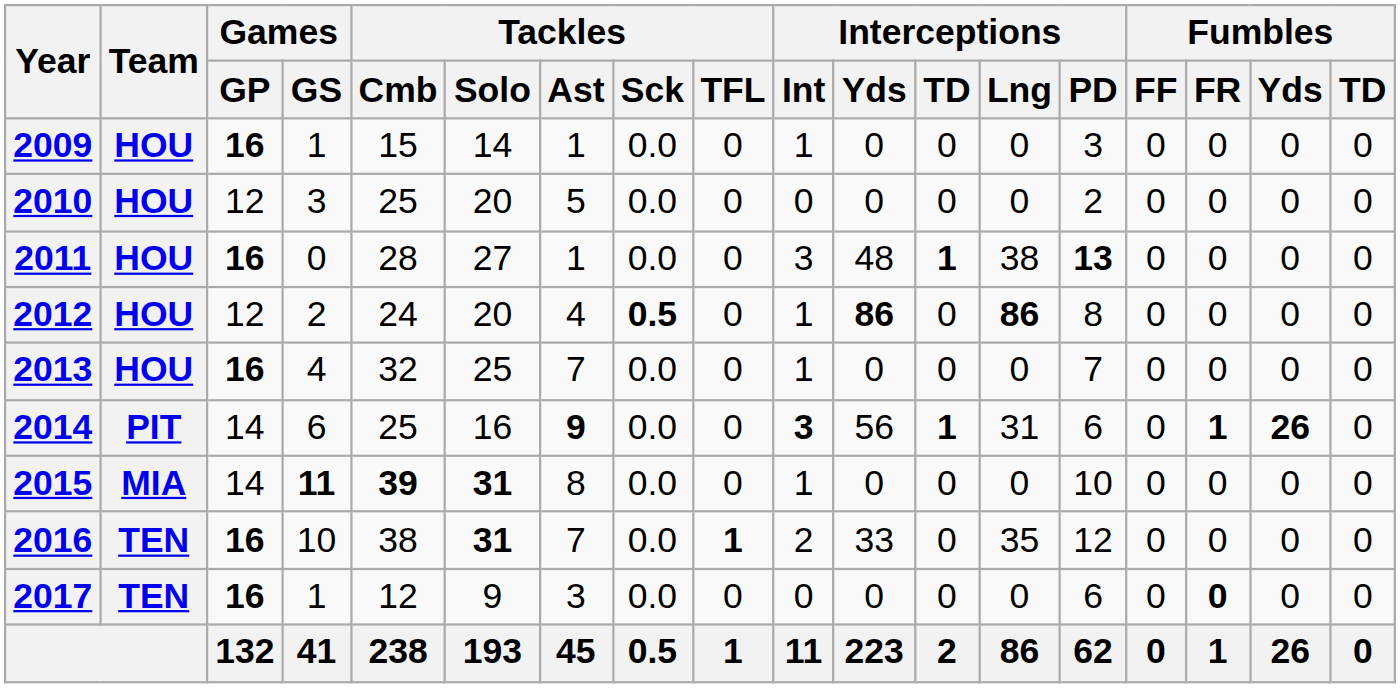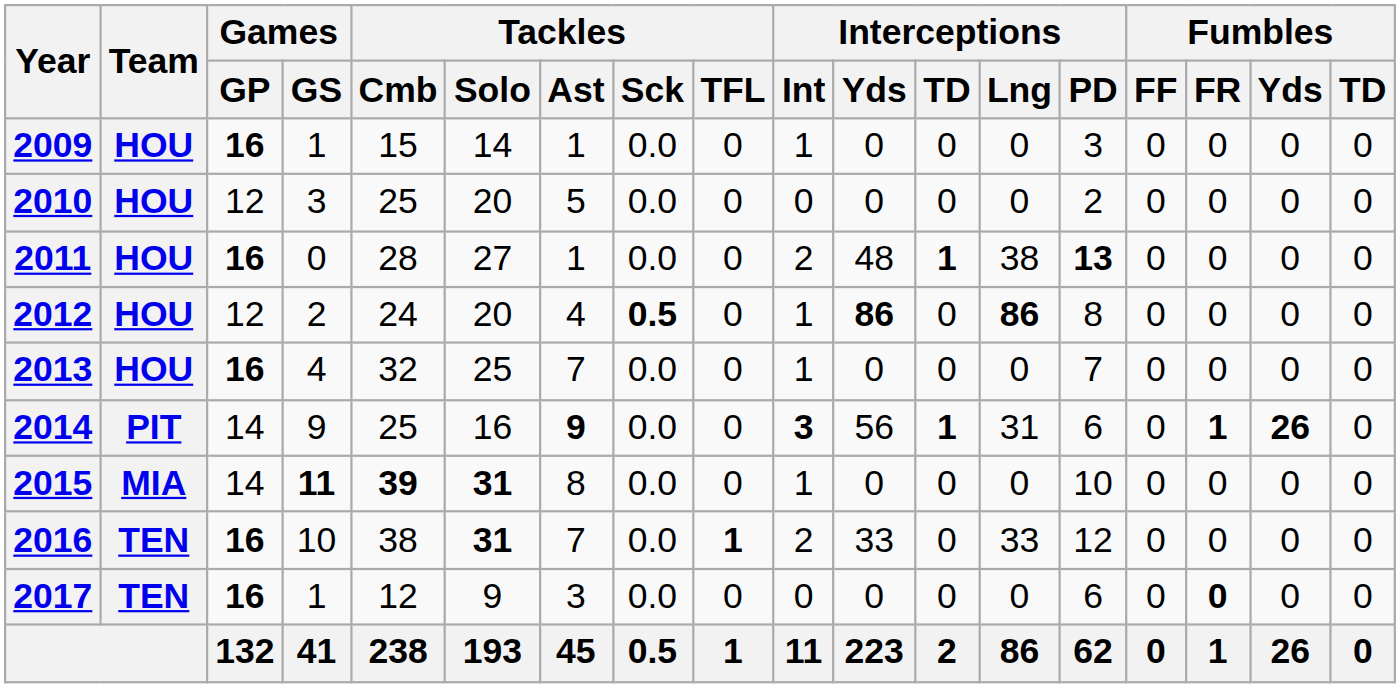 <table class="wikitable" style="text-align:center">
 <tr>
 <th rowspan="2">Year</th>
 <th rowspan="2">Team</th>
 <th colspan="2">Games</th>
 <th colspan="5">Tackles</th>
 <th colspan="5">Interceptions</th>
 <th colspan="4">Fumbles</th>
 </tr>
 <tr>
 <th>GP</th>
 <th>GS</th>
 <th>Cmb</th>
 <th>Solo</th>
 <th>Ast</th>
 <th>Sck</th>
 <th>TFL</th>
 <th>Int</th>
 <th>Yds</th>
 <th>TD</th>
 <th>Lng</th>
 <th>PD</th>
 <th>FF</th>
 <th>FR</th>
 <th>Yds</th>
 <th>TD</th>
 </tr>
 <tr>
 <th><a href='#'>2009</a></th>
 <th><a href='#'>HOU</a></th>
 <td><strong>16</strong></td>
 <td>1</td>
 <td>15</td>
 <td>14</td>
 <td>1</td>
 <td>0.0</td>
 <td>0</td>
 <td>1</td>
 <td>0</td>
 <td>0</td>
 <td>0</td>
 <td>3</td>
 <td>0</td>
 <td>0</td>
 <td>0</td>
 <td>0</td>
 </tr>
 <tr>
 <th><a href='#'>2010</a></th>
 <th><a href='#'>HOU</a></th>
 <td>12</td>
 <td>3</td>
 <td>25</td>
 <td>20</td>
 <td>5</td>
 <td>0.0</td>
 <td>0</td>
 <td>0</td>
 <td>0</td>
 <td>0</td>
 <td>0</td>
 <td>2</td>
 <td>0</td>
 <td>0</td>
 <td>0</td>
 <td>0</td>
 </tr>
 <tr>
 <th><a href='#'>2011</a></th>
 <th><a href='#'>HOU</a></th>
 <td><strong>16</strong></td>
 <td>0</td>
 <td>28</td>
 <td>27</td>
 <td>1</td>
 <td>0.0</td>
 <td>0</td>
-<td>3</td>
+<td>2</td>
 <td>48</td>
 <td><strong>1</strong></td>
 <td>38</td>
 <td><strong>13</strong></td>
 <td>0</td>
 <td>0</td>
 <td>0</td>
 <td>0</td>
 </tr>
 <tr>
 <th><a href='#'>2012</a></th>
 <th><a href='#'>HOU</a></th>
 <td>12</td>
 <td>2</td>
 <td>24</td>
 <td>20</td>
 <td>4</td>
 <td><strong>0.5</strong></td>
 <td>0</td>
 <td>1</td>
 <td><strong>86</strong></td>
 <td>0</td>
 <td><strong>86</strong></td>
 <td>8</td>
 <td>0</td>
 <td>0</td>
 <td>0</td>
 <td>0</td>
 </tr>
 <tr>
 <th><a href='#'>2013</a></th>
 <th><a href='#'>HOU</a></th>
 <td><strong>16</strong></td>
 <td>4</td>
 <td>32</td>
 <td>25</td>
 <td>7</td>
 <td>0.0</td>
 <td>0</td>
 <td>1</td>
 <td>0</td>
 <td>0</td>
 <td>0</td>
 <td>7</td>
 <td>0</td>
 <td>0</td>
 <td>0</td>
 <td>0</td>
 </tr>
 <tr>
 <th><a href='#'>2014</a></th>
 <th><a href='#'>PIT</a></th>
 <td>14</td>
-<td>6</td>
+<td>9</td>
 <td>25</td>
 <td>16</td>
 <td><strong>9</strong></td>
 <td>0.0</td>
 <td>0</td>
 <td><strong>3</strong></td>
 <td>56</td>
 <td><strong>1</strong></td>
 <td>31</td>
 <td>6</td>
 <td>0</td>
 <td><strong>1</strong></td>
 <td><strong>26</strong></td>
 <td>0</td>
 </tr>
 <tr>
 <th><a href='#'>2015</a></th>
 <th><a href='#'>MIA</a></th>
 <td>14</td>
 <td><strong>11</strong></td>
 <td><strong>39</strong></td>
 <td><strong>31</strong></td>
 <td>8</td>
 <td>0.0</td>
 <td>0</td>
 <td>1</td>
 <td>0</td>
 <td>0</td>
 <td>0</td>
 <td>10</td>
 <td>0</td>
 <td>0</td>
 <td>0</td>
 <td>0</td>
 </tr>
 <tr>
 <th><a href='#'>2016</a></th>
 <th><a href='#'>TEN</a></th>
 <td><strong>16</strong></td>
 <td>10</td>
 <td>38</td>
 <td><strong>31</strong></td>
 <td>7</td>
 <td>0.0</td>
 <td><strong>1</strong></td>
 <td>2</td>
 <td>33</td>
 <td>0</td>
-<td>35</td>
+<td>33</td>
 <td>12</td>
 <td>0</td>
 <td>0</td>
 <td>0</td>
 <td>0</td>
 </tr>
 <tr>
 <th><a href='#'>2017</a></th>
 <th><a href='#'>TEN</a></th>
 <td><strong>16</strong></td>
 <td>1</td>
 <td>12</td>
 <td>9</td>
 <td>3</td>
 <td>0.0</td>
 <td>0</td>
 <td>0</td>
 <td>0</td>
 <td>0</td>
 <td>0</td>
 <td>6</td>
 <td>0</td>
 <td><strong>0</strong></td>
 <td>0</td>
 <td>0</td>
 </tr>
 <tr>
 <th colspan="2"></th>
 <th>132</th>
 <th>41</th>
 <th>238</th>
 <th>193</th>
 <th>45</th>
 <th>0.5</th>
 <th>1</th>
 <th>11</th>
 <th>223</th>
 <th>2</th>
 <th>86</th>
 <th>62</th>
 <th>0</th>
 <th>1</th>
 <th>26</th>
 <th>0</th>
 </tr>
 </table>
